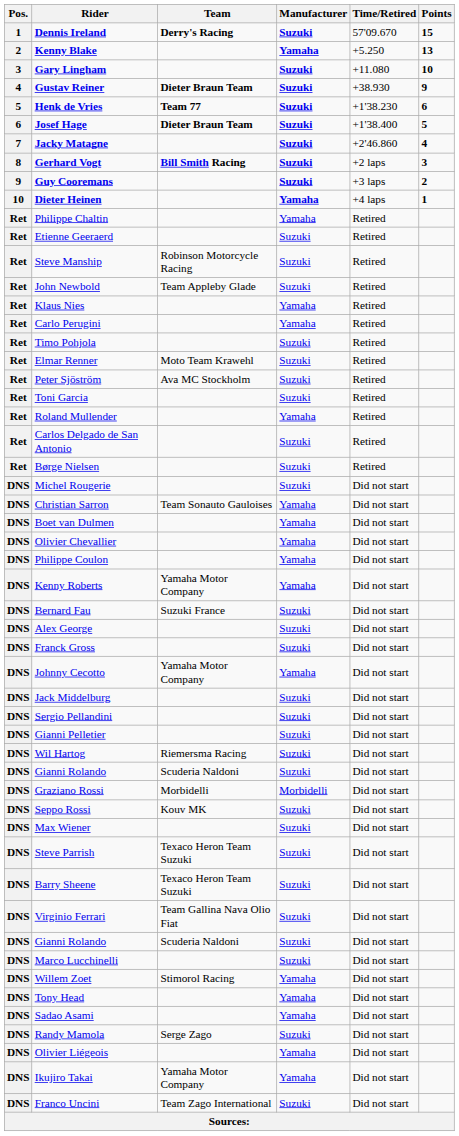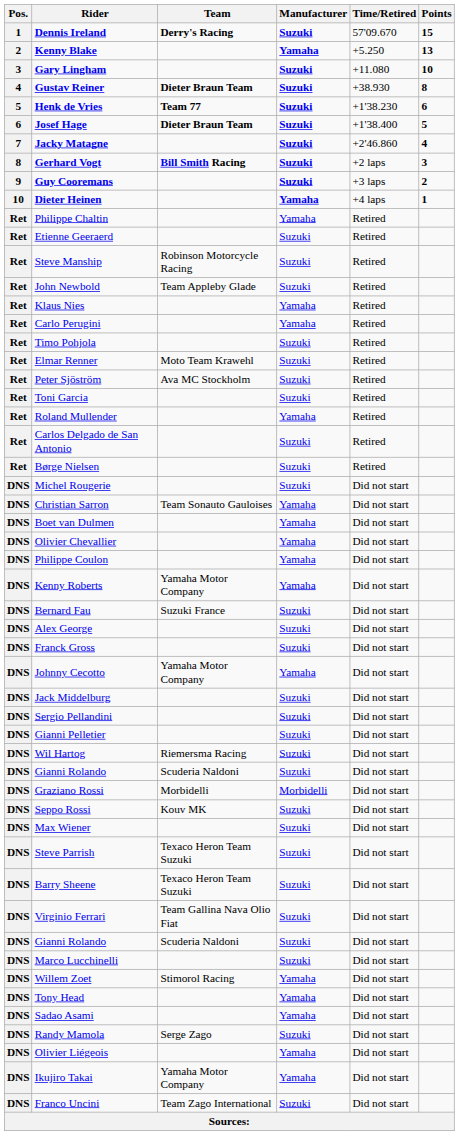 <table class="wikitable" style="font-size: 95%;">
 <tr>
 <th>Pos.</th>
 <th>Rider</th>
 <th>Team</th>
 <th>Manufacturer</th>
 <th>Time/Retired</th>
 <th>Points</th>
 </tr>
 <tr>
 <th>1</th>
 <td> <strong><a href='#'>Dennis Ireland</a></strong></td>
 <td><strong>Derry's Racing</strong></td>
 <td><strong><a href='#'>Suzuki</a></strong></td>
 <td>57'09.670</td>
 <td><strong>15</strong></td>
 </tr>
 <tr>
 <th>2</th>
 <td> <strong><a href='#'>Kenny Blake</a></strong></td>
 <td></td>
 <td><strong><a href='#'>Yamaha</a></strong></td>
 <td>+5.250</td>
 <td><strong>13</strong></td>
 </tr>
 <tr>
 <th>3</th>
 <td> <strong><a href='#'>Gary Lingham</a></strong></td>
 <td></td>
 <td><strong><a href='#'>Suzuki</a></strong></td>
 <td>+11.080</td>
 <td><strong>10</strong></td>
 </tr>
 <tr>
 <th>4</th>
 <td> <strong><a href='#'>Gustav Reiner</a></strong></td>
 <td><strong>Dieter Braun Team</strong></td>
 <td><strong><a href='#'>Suzuki</a></strong></td>
 <td>+38.930</td>
-<td><strong>9</strong></td>
+<td><strong>8</strong></td>
 </tr>
 <tr>
 <th>5</th>
 <td> <strong><a href='#'>Henk de Vries</a></strong></td>
 <td><strong>Team 77</strong></td>
 <td><strong><a href='#'>Suzuki</a></strong></td>
 <td>+1'38.230</td>
 <td><strong>6</strong></td>
 </tr>
 <tr>
 <th>6</th>
 <td> <strong><a href='#'>Josef Hage</a></strong></td>
 <td><strong>Dieter Braun Team</strong></td>
 <td><strong><a href='#'>Suzuki</a></strong></td>
 <td>+1'38.400</td>
 <td><strong>5</strong></td>
 </tr>
 <tr>
 <th>7</th>
 <td> <strong><a href='#'>Jacky Matagne</a></strong></td>
 <td></td>
 <td><strong><a href='#'>Suzuki</a></strong></td>
 <td>+2'46.860</td>
 <td><strong>4</strong></td>
 </tr>
 <tr>
 <th>8</th>
 <td> <strong><a href='#'>Gerhard Vogt</a></strong></td>
 <td><strong><a href='#'>Bill Smith</a> Racing</strong></td>
 <td><strong><a href='#'>Suzuki</a></strong></td>
 <td>+2 laps</td>
 <td><strong>3</strong></td>
 </tr>
 <tr>
 <th>9</th>
 <td> <strong><a href='#'>Guy Cooremans</a></strong></td>
 <td></td>
 <td><strong><a href='#'>Suzuki</a></strong></td>
 <td>+3 laps</td>
 <td><strong>2</strong></td>
 </tr>
 <tr>
 <th>10</th>
 <td> <strong><a href='#'>Dieter Heinen</a></strong></td>
 <td></td>
 <td><strong><a href='#'>Yamaha</a></strong></td>
 <td>+4 laps</td>
 <td><strong>1</strong></td>
 </tr>
 <tr>
 <th>Ret</th>
 <td> <a href='#'>Philippe Chaltin</a></td>
 <td></td>
 <td><a href='#'>Yamaha</a></td>
 <td>Retired</td>
 <td></td>
 </tr>
 <tr>
 <th>Ret</th>
 <td> <a href='#'>Etienne Geeraerd</a></td>
 <td></td>
 <td><a href='#'>Suzuki</a></td>
 <td>Retired</td>
 <td></td>
 </tr>
 <tr>
 <th>Ret</th>
 <td> <a href='#'>Steve Manship</a></td>
 <td>Robinson Motorcycle Racing</td>
 <td><a href='#'>Suzuki</a></td>
 <td>Retired</td>
 <td></td>
 </tr>
 <tr>
 <th>Ret</th>
 <td> <a href='#'>John Newbold</a></td>
 <td>Team Appleby Glade</td>
 <td><a href='#'>Suzuki</a></td>
 <td>Retired</td>
 <td></td>
 </tr>
 <tr>
 <th>Ret</th>
 <td> <a href='#'>Klaus Nies</a></td>
 <td></td>
 <td><a href='#'>Yamaha</a></td>
 <td>Retired</td>
 <td></td>
 </tr>
 <tr>
 <th>Ret</th>
 <td> <a href='#'>Carlo Perugini</a></td>
 <td></td>
 <td><a href='#'>Yamaha</a></td>
 <td>Retired</td>
 <td></td>
 </tr>
 <tr>
 <th>Ret</th>
 <td> <a href='#'>Timo Pohjola</a></td>
 <td></td>
 <td><a href='#'>Suzuki</a></td>
 <td>Retired</td>
 <td></td>
 </tr>
 <tr>
 <th>Ret</th>
 <td> <a href='#'>Elmar Renner</a></td>
 <td>Moto Team Krawehl</td>
 <td><a href='#'>Suzuki</a></td>
 <td>Retired</td>
 <td></td>
 </tr>
 <tr>
 <th>Ret</th>
 <td> <a href='#'>Peter Sjöström</a></td>
 <td>Ava MC Stockholm</td>
 <td><a href='#'>Suzuki</a></td>
 <td>Retired</td>
 <td></td>
 </tr>
 <tr>
 <th>Ret</th>
 <td> <a href='#'>Toni Garcia</a></td>
 <td></td>
 <td><a href='#'>Suzuki</a></td>
 <td>Retired</td>
 <td></td>
 </tr>
 <tr>
 <th>Ret</th>
 <td> <a href='#'>Roland Mullender</a></td>
 <td></td>
 <td><a href='#'>Yamaha</a></td>
 <td>Retired</td>
 <td></td>
 </tr>
 <tr>
 <th>Ret</th>
 <td> <a href='#'>Carlos Delgado de San Antonio</a></td>
 <td></td>
 <td><a href='#'>Suzuki</a></td>
 <td>Retired</td>
 <td></td>
 </tr>
 <tr>
 <th>Ret</th>
 <td> <a href='#'>Børge Nielsen</a></td>
 <td></td>
 <td><a href='#'>Suzuki</a></td>
 <td>Retired</td>
 <td></td>
 </tr>
 <tr>
 <th>DNS</th>
 <td> <a href='#'>Michel Rougerie</a></td>
 <td></td>
 <td><a href='#'>Suzuki</a></td>
 <td>Did not start</td>
 <td></td>
 </tr>
 <tr>
 <th>DNS</th>
 <td> <a href='#'>Christian Sarron</a></td>
 <td>Team Sonauto Gauloises</td>
 <td><a href='#'>Yamaha</a></td>
 <td>Did not start</td>
 <td></td>
 </tr>
 <tr>
 <th>DNS</th>
 <td> <a href='#'>Boet van Dulmen</a></td>
 <td></td>
 <td><a href='#'>Yamaha</a></td>
 <td>Did not start</td>
 <td></td>
 </tr>
 <tr>
 <th>DNS</th>
 <td> <a href='#'>Olivier Chevallier</a></td>
 <td></td>
 <td><a href='#'>Yamaha</a></td>
 <td>Did not start</td>
 <td></td>
 </tr>
 <tr>
 <th>DNS</th>
 <td> <a href='#'>Philippe Coulon</a></td>
 <td></td>
 <td><a href='#'>Yamaha</a></td>
 <td>Did not start</td>
 <td></td>
 </tr>
 <tr>
 <th>DNS</th>
 <td> <a href='#'>Kenny Roberts</a></td>
 <td>Yamaha Motor Company</td>
 <td><a href='#'>Yamaha</a></td>
 <td>Did not start</td>
 <td></td>
 </tr>
 <tr>
 <th>DNS</th>
 <td> <a href='#'>Bernard Fau</a></td>
 <td>Suzuki France</td>
 <td><a href='#'>Suzuki</a></td>
 <td>Did not start</td>
 <td></td>
 </tr>
 <tr>
 <th>DNS</th>
 <td> <a href='#'>Alex George</a></td>
 <td></td>
 <td><a href='#'>Suzuki</a></td>
 <td>Did not start</td>
 <td></td>
 </tr>
 <tr>
 <th>DNS</th>
 <td> <a href='#'>Franck Gross</a></td>
 <td></td>
 <td><a href='#'>Suzuki</a></td>
 <td>Did not start</td>
 <td></td>
 </tr>
 <tr>
 <th>DNS</th>
 <td> <a href='#'>Johnny Cecotto</a></td>
 <td>Yamaha Motor Company</td>
 <td><a href='#'>Yamaha</a></td>
 <td>Did not start</td>
 <td></td>
 </tr>
 <tr>
 <th>DNS</th>
 <td> <a href='#'>Jack Middelburg</a></td>
 <td></td>
 <td><a href='#'>Suzuki</a></td>
 <td>Did not start</td>
 <td></td>
 </tr>
 <tr>
 <th>DNS</th>
 <td> <a href='#'>Sergio Pellandini</a></td>
 <td></td>
 <td><a href='#'>Suzuki</a></td>
 <td>Did not start</td>
 <td></td>
 </tr>
 <tr>
 <th>DNS</th>
 <td> <a href='#'>Gianni Pelletier</a></td>
 <td></td>
 <td><a href='#'>Suzuki</a></td>
 <td>Did not start</td>
 <td></td>
 </tr>
 <tr>
 <th>DNS</th>
 <td> <a href='#'>Wil Hartog</a></td>
 <td>Riemersma Racing</td>
 <td><a href='#'>Suzuki</a></td>
 <td>Did not start</td>
 <td></td>
 </tr>
 <tr>
 <th>DNS</th>
 <td> <a href='#'>Gianni Rolando</a></td>
 <td>Scuderia Naldoni</td>
 <td><a href='#'>Suzuki</a></td>
 <td>Did not start</td>
 <td></td>
 </tr>
 <tr>
 <th>DNS</th>
 <td> <a href='#'>Graziano Rossi</a></td>
 <td>Morbidelli</td>
 <td><a href='#'>Morbidelli</a></td>
 <td>Did not start</td>
 <td></td>
 </tr>
 <tr>
 <th>DNS</th>
 <td> <a href='#'>Seppo Rossi</a></td>
 <td>Kouv MK</td>
 <td><a href='#'>Suzuki</a></td>
 <td>Did not start</td>
 <td></td>
 </tr>
 <tr>
 <th>DNS</th>
 <td> <a href='#'>Max Wiener</a></td>
 <td></td>
 <td><a href='#'>Suzuki</a></td>
 <td>Did not start</td>
 <td></td>
 </tr>
 <tr>
 <th>DNS</th>
 <td> <a href='#'>Steve Parrish</a></td>
 <td>Texaco Heron Team Suzuki</td>
 <td><a href='#'>Suzuki</a></td>
 <td>Did not start</td>
 <td></td>
 </tr>
 <tr>
 <th>DNS</th>
 <td> <a href='#'>Barry Sheene</a></td>
 <td>Texaco Heron Team Suzuki</td>
 <td><a href='#'>Suzuki</a></td>
 <td>Did not start</td>
 <td></td>
 </tr>
 <tr>
 <th>DNS</th>
 <td> <a href='#'>Virginio Ferrari</a></td>
 <td>Team Gallina Nava Olio Fiat</td>
 <td><a href='#'>Suzuki</a></td>
 <td>Did not start</td>
 <td></td>
 </tr>
 <tr>
 <th>DNS</th>
 <td> <a href='#'>Gianni Rolando</a></td>
 <td>Scuderia Naldoni</td>
 <td><a href='#'>Suzuki</a></td>
 <td>Did not start</td>
 <td></td>
 </tr>
 <tr>
 <th>DNS</th>
 <td> <a href='#'>Marco Lucchinelli</a></td>
 <td></td>
 <td><a href='#'>Suzuki</a></td>
 <td>Did not start</td>
 <td></td>
 </tr>
 <tr>
 <th>DNS</th>
 <td> <a href='#'>Willem Zoet</a></td>
 <td>Stimorol Racing</td>
 <td><a href='#'>Yamaha</a></td>
 <td>Did not start</td>
 <td></td>
 </tr>
 <tr>
 <th>DNS</th>
 <td> <a href='#'>Tony Head</a></td>
 <td></td>
 <td><a href='#'>Yamaha</a></td>
 <td>Did not start</td>
 <td></td>
 </tr>
 <tr>
 <th>DNS</th>
 <td> <a href='#'>Sadao Asami</a></td>
 <td></td>
 <td><a href='#'>Yamaha</a></td>
 <td>Did not start</td>
 <td></td>
 </tr>
 <tr>
 <th>DNS</th>
 <td> <a href='#'>Randy Mamola</a></td>
 <td>Serge Zago</td>
 <td><a href='#'>Suzuki</a></td>
 <td>Did not start</td>
 <td></td>
 </tr>
 <tr>
 <th>DNS</th>
 <td> <a href='#'>Olivier Liégeois</a></td>
 <td></td>
 <td><a href='#'>Yamaha</a></td>
 <td>Did not start</td>
 <td></td>
 </tr>
 <tr>
 <th>DNS</th>
 <td> <a href='#'>Ikujiro Takai</a></td>
 <td>Yamaha Motor Company</td>
 <td><a href='#'>Yamaha</a></td>
 <td>Did not start</td>
 <td></td>
 </tr>
 <tr>
 <th>DNS</th>
 <td> <a href='#'>Franco Uncini</a></td>
 <td>Team Zago International</td>
 <td><a href='#'>Suzuki</a></td>
 <td>Did not start</td>
 <td></td>
 </tr>
 <tr>
 <th colspan=8>Sources:</th>
 </tr>
 </table>
